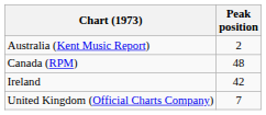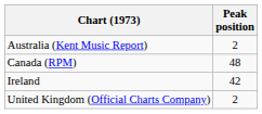 <table class="wikitable">
 <tr>
 <th>Chart (1973)</th>
 <th>Peak<br> position</th>
 </tr>
 <tr>
 <td>Australia (<a href='#'>Kent Music Report</a>)</td>
 <td align="center">2</td>
 </tr>
 <tr>
 <td>Canada (<a href='#'>RPM</a>)</td>
 <td align="center">48</td>
 </tr>
 <tr>
 <td>Ireland</td>
 <td align="center">42</td>
 </tr>
 <tr>
 <td>United Kingdom (<a href='#'>Official Charts Company</a>)</td>
-<td align="center">7</td>
+<td align="center">2</td>
 </tr>
 </table>
